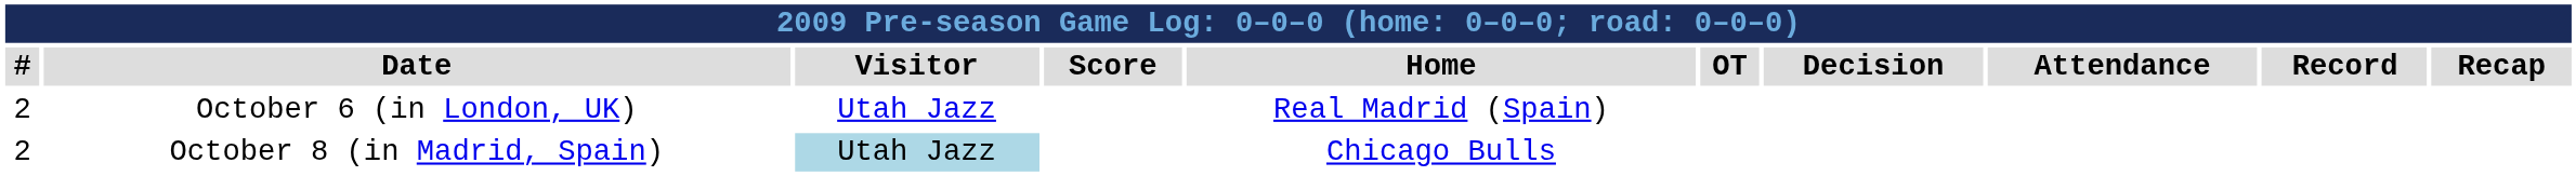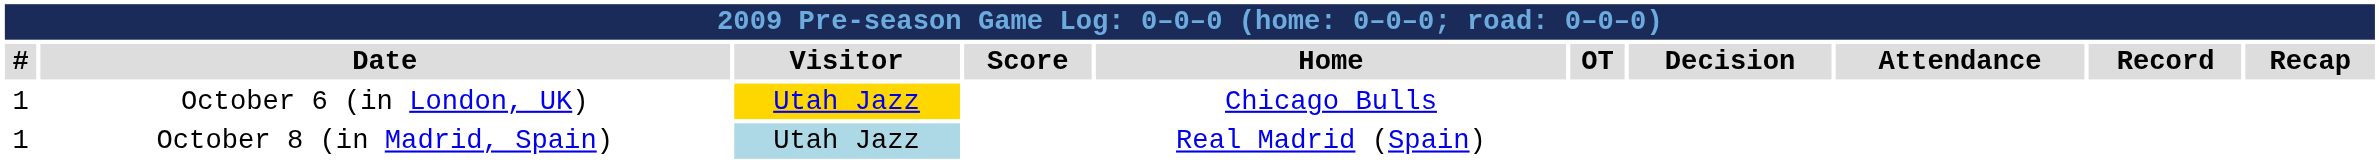 <table class="toccolours collapsible" width=90% style="clear:both; margin:1.5em auto; text-align:center">
 <tr>
 <th colspan=11 style="background: #1a2b5a; color: #6babdd;">2009 Pre-season Game Log: 0–0–0 (home: 0–0–0; road: 0–0–0)</th>
 </tr>
 <tr align="center" bgcolor="#dddddd">
 <td><strong>#</strong></td>
 <td><strong>Date</strong></td>
 <td><strong>Visitor</strong></td>
 <td><strong>Score</strong></td>
 <td><strong>Home</strong></td>
 <td><strong>OT</strong></td>
 <td><strong>Decision</strong></td>
 <td><strong>Attendance</strong></td>
 <td><strong>Record</strong></td>
 <td><strong>Recap</strong></td>
 </tr>
 <tr align="center">
-<td>2</td>
+<td>1</td>
 <td>October 6 (in <a href='#'>London, UK</a>)</td>
-<td><a href='#'>Utah Jazz</a></td>
+<td style="background: gold;"><a href='#'>Utah Jazz</a></td>
+<td></td>
+<td><a href='#'>Chicago Bulls</a></td>
+<td></td>
+<td></td>
+<td></td>
+<td></td>
+<td></td>
+</tr>
+<tr align="center">
+<td>1</td>
+<td>October 8 (in <a href='#'>Madrid, Spain</a>)</td>
+<td style="background: lightblue;">Utah Jazz</td>
 <td></td>
 <td><a href='#'>Real Madrid</a> (<a href='#'>Spain</a>)</td>
 <td></td>
 <td></td>
 <td></td>
 <td></td>
 <td></td>
 </tr>
-<tr align="center">
-<td>2</td>
-<td>October 8 (in <a href='#'>Madrid, Spain</a>)</td>
-<td style="background: lightblue;">Utah Jazz</td>
-<td></td>
-<td><a href='#'>Chicago Bulls</a></td>
-<td></td>
-<td></td>
-<td></td>
-<td></td>
-<td></td>
-</tr>
 </table>
